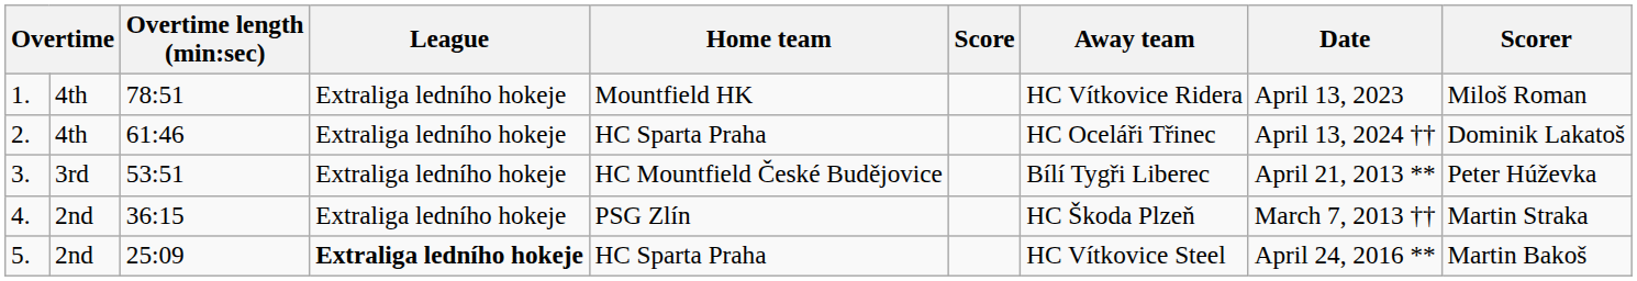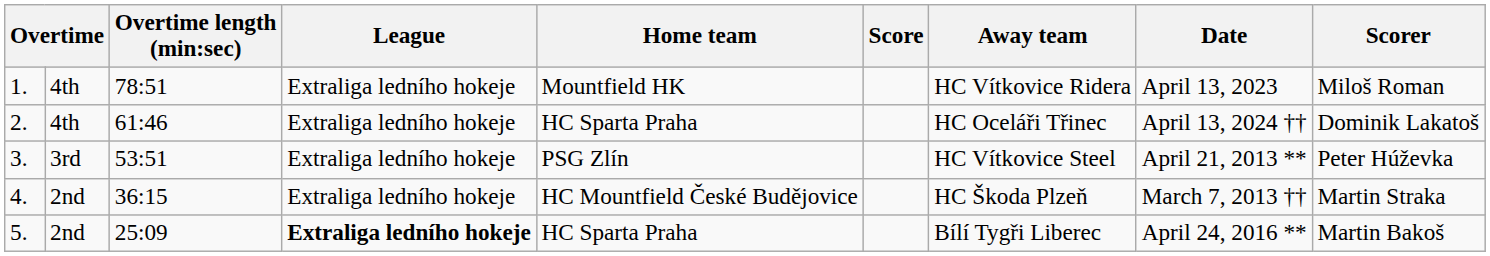 <table class="wikitable">
 <tr>
 <th colspan="2">Overtime</th>
 <th>Overtime length<br>(min:sec)</th>
 <th>League</th>
 <th>Home team</th>
 <th>Score</th>
 <th>Away team</th>
 <th>Date</th>
 <th>Scorer</th>
 </tr>
 <tr>
 <td>1.</td>
 <td>4th</td>
 <td>78:51</td>
 <td>Extraliga ledního hokeje</td>
 <td>Mountfield HK</td>
 <td></td>
 <td>HC Vítkovice Ridera</td>
 <td>April 13, 2023</td>
 <td>Miloš Roman</td>
 </tr>
 <tr>
 <td>2.</td>
 <td>4th</td>
 <td>61:46</td>
 <td>Extraliga ledního hokeje</td>
 <td>HC Sparta Praha</td>
 <td></td>
 <td>HC Oceláři Třinec</td>
 <td>April 13, 2024 ††</td>
 <td>Dominik Lakatoš</td>
 </tr>
 <tr>
 <td>3.</td>
 <td>3rd</td>
 <td>53:51</td>
 <td>Extraliga ledního hokeje</td>
-<td>HC Mountfield České Budějovice</td>
+<td>PSG Zlín</td>
 <td></td>
-<td>Bílí Tygři Liberec</td>
+<td>HC Vítkovice Steel</td>
 <td>April 21, 2013 **</td>
 <td>Peter Húževka</td>
 </tr>
 <tr>
 <td>4.</td>
 <td>2nd</td>
 <td>36:15</td>
 <td>Extraliga ledního hokeje</td>
-<td>PSG Zlín</td>
+<td>HC Mountfield České Budějovice</td>
 <td></td>
 <td>HC Škoda Plzeň</td>
 <td>March 7, 2013 ††</td>
 <td>Martin Straka</td>
 </tr>
 <tr>
 <td>5.</td>
 <td>2nd</td>
 <td>25:09</td>
 <td><strong>Extraliga ledního hokeje</strong></td>
 <td>HC Sparta Praha</td>
 <td></td>
-<td>HC Vítkovice Steel</td>
+<td>Bílí Tygři Liberec</td>
 <td>April 24, 2016 **</td>
 <td>Martin Bakoš</td>
 </tr>
 </table>
